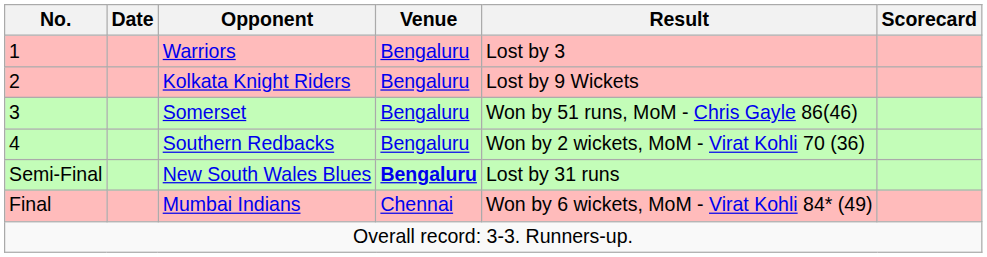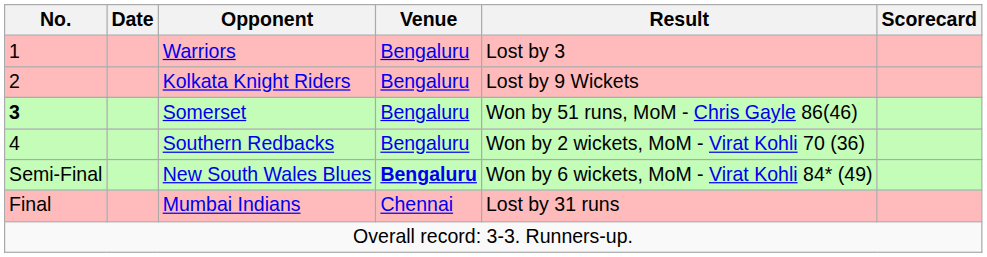 <table class="wikitable sortable">
 <tr>
 <th>No.</th>
 <th>Date</th>
 <th>Opponent</th>
 <th>Venue</th>
 <th>Result</th>
 <th>Scorecard</th>
 </tr>
 <tr style="background:#fbb;">
 <td>1</td>
 <td></td>
 <td><a href='#'>Warriors</a></td>
 <td><a href='#'>Bengaluru</a></td>
 <td>Lost by 3</td>
 <td></td>
 </tr>
 <tr style="background:#fbb;">
 <td>2</td>
 <td></td>
 <td><a href='#'>Kolkata Knight Riders</a></td>
 <td><a href='#'>Bengaluru</a></td>
 <td>Lost by 9 Wickets</td>
 <td></td>
 </tr>
 <tr style="background:#c3fdb8;">
-<td>3</td>
+<td><strong>3</strong></td>
 <td></td>
 <td><a href='#'>Somerset</a></td>
 <td><a href='#'>Bengaluru</a></td>
 <td>Won by 51 runs, MoM - <a href='#'>Chris Gayle</a> 86(46)</td>
 <td></td>
 </tr>
 <tr style="background:#c3fdb8;">
 <td>4</td>
 <td></td>
 <td><a href='#'>Southern Redbacks</a></td>
 <td><a href='#'>Bengaluru</a></td>
 <td>Won by 2 wickets, MoM -  <a href='#'>Virat Kohli</a> 70 (36)</td>
 <td></td>
 </tr>
 <tr style="background:#c3fdb8;">
 <td>Semi-Final</td>
 <td></td>
 <td><a href='#'>New South Wales Blues</a></td>
 <td><strong><a href='#'>Bengaluru</a></strong></td>
-<td>Lost by 31 runs</td>
+<td>Won by 6 wickets, MoM -  <a href='#'>Virat Kohli</a> 84* (49)</td>
 <td></td>
 </tr>
 <tr style="background:#fbb;">
 <td>Final</td>
 <td></td>
 <td><a href='#'>Mumbai Indians</a></td>
 <td><a href='#'>Chennai</a></td>
-<td>Won by 6 wickets, MoM -  <a href='#'>Virat Kohli</a> 84* (49)</td>
+<td>Lost by 31 runs</td>
 <td></td>
 </tr>
 <tr>
 <td colspan="6" style="text-align:center;">Overall record: 3-3. Runners-up.</td>
 </tr>
 </table>
